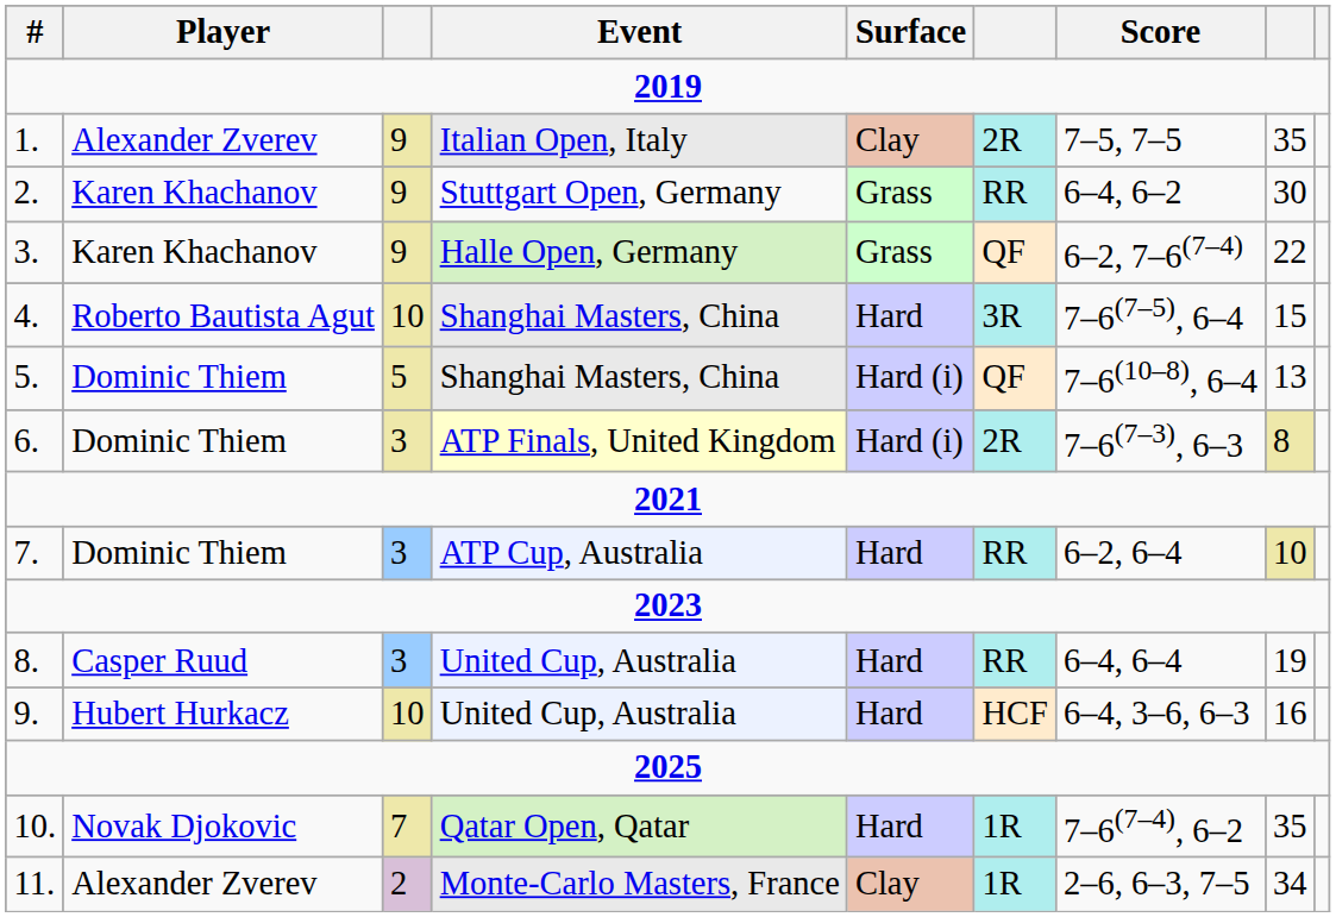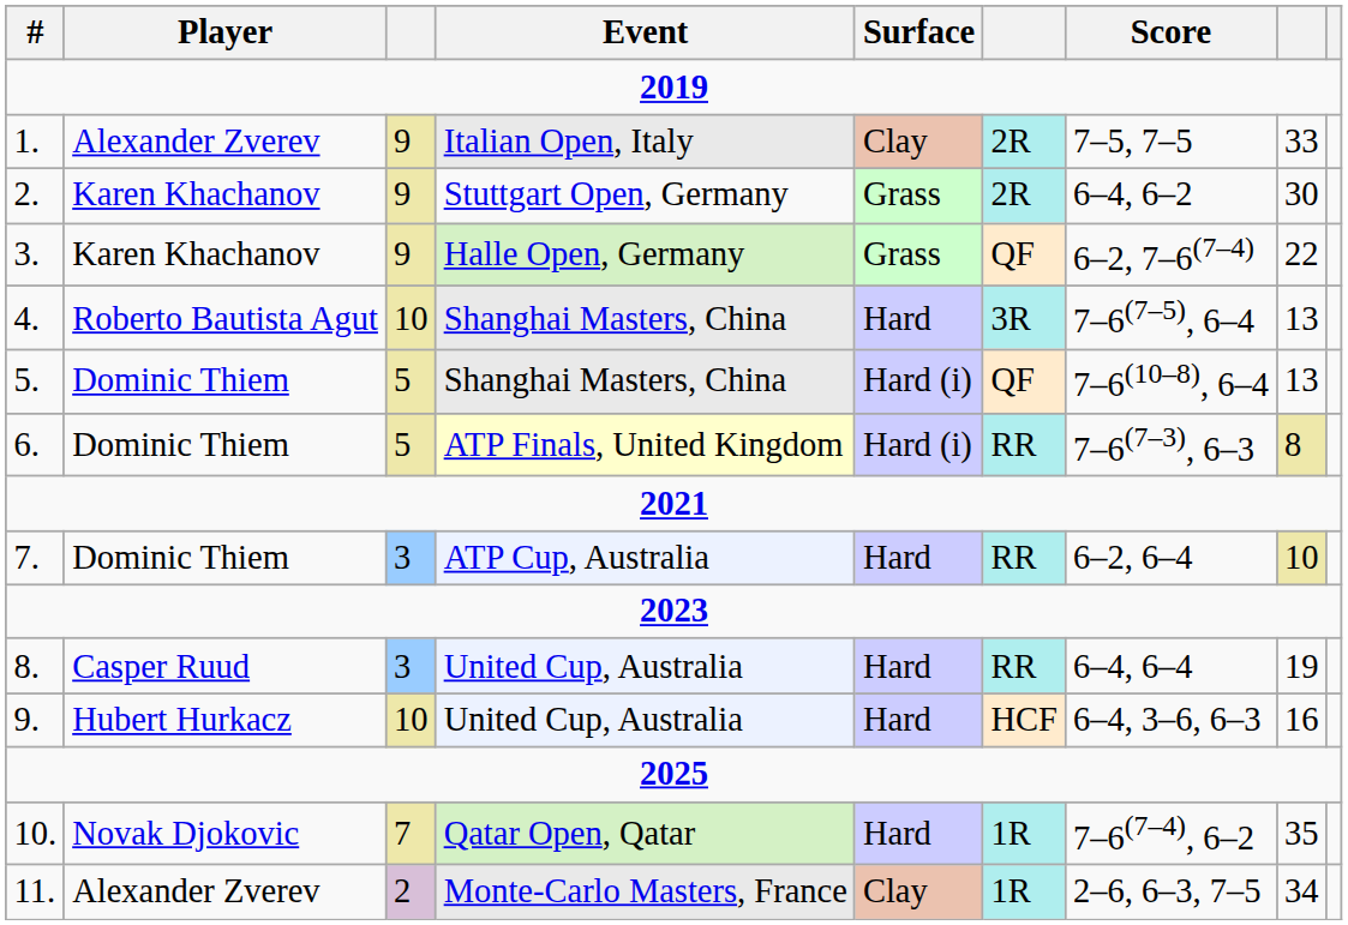 <table class="wikitable sortable">
 <tr>
 <th class="unsortable">#</th>
 <th>Player</th>
 <th></th>
 <th>Event</th>
 <th>Surface</th>
 <th class="unsortable"></th>
 <th class="unsortable">Score</th>
 <th class="unsortable"></th>
 <th class="unsortable"></th>
 </tr>
 <tr>
 <td align=center colspan=9><strong><a href='#'>2019</a></strong></td>
 </tr>
 <tr>
 <td>1.</td>
 <td> <a href='#'>Alexander Zverev</a></td>
 <td style=background:#eee8aa>9</td>
 <td style=background:#e9e9e9><a href='#'>Italian Open</a>, Italy</td>
 <td style=background:#ebc2af>Clay</td>
 <td style=background:#afeeee>2R</td>
 <td>7–5, 7–5</td>
-<td>35</td>
+<td>33</td>
 <td></td>
 </tr>
 <tr>
 <td>2.</td>
 <td> <a href='#'>Karen Khachanov</a></td>
 <td style=background:#eee8aa>9</td>
 <td><a href='#'>Stuttgart Open</a>, Germany</td>
 <td style=background:#ccffcc>Grass</td>
-<td style=background:#afeeee>RR</td>
+<td style=background:#afeeee>2R</td>
 <td>6–4, 6–2</td>
 <td>30</td>
 <td></td>
 </tr>
 <tr>
 <td>3.</td>
 <td> Karen Khachanov</td>
 <td style=background:#eee8aa>9</td>
 <td style=background:#d4f1c5><a href='#'>Halle Open</a>, Germany</td>
 <td style=background:#ccffcc>Grass</td>
 <td style=background:#ffebcd>QF</td>
 <td>6–2, 7–6<sup>(7–4)</sup></td>
 <td>22</td>
 <td></td>
 </tr>
 <tr>
 <td>4.</td>
 <td> <a href='#'>Roberto Bautista Agut</a></td>
 <td style=background:#eee8aa>10</td>
 <td style=background:#e9e9e9><a href='#'>Shanghai Masters</a>, China</td>
 <td style=background:#ccccff>Hard</td>
 <td style=background:#afeeee>3R</td>
 <td>7–6<sup>(7–5)</sup>, 6–4</td>
-<td>15</td>
+<td>13</td>
 <td></td>
 </tr>
 <tr>
 <td>5.</td>
 <td> <a href='#'>Dominic Thiem</a></td>
 <td style=background:#eee8aa>5</td>
 <td style=background:#e9e9e9>Shanghai Masters, China</td>
 <td style=background:#ccccff>Hard (i)</td>
 <td style=background:#ffebcd>QF</td>
 <td>7–6<sup>(10–8)</sup>, 6–4</td>
 <td>13</td>
 <td></td>
 </tr>
 <tr>
 <td>6.</td>
 <td> Dominic Thiem</td>
-<td style=background:#eee8aa>3</td>
+<td style=background:#eee8aa>5</td>
 <td style=background:#ffffcc><a href='#'>ATP Finals</a>, United Kingdom</td>
 <td style=background:#ccccff>Hard (i)</td>
-<td style=background:#afeeee>2R</td>
+<td style=background:#afeeee>RR</td>
 <td>7–6<sup>(7–3)</sup>, 6–3</td>
 <td style=background:#eee8aa>8</td>
 <td></td>
 </tr>
 <tr>
 <td align=center colspan=9><strong><a href='#'>2021</a></strong></td>
 </tr>
 <tr>
 <td>7.</td>
 <td> Dominic Thiem</td>
 <td style=background:#99ccff>3</td>
 <td style=background:#ecf2ff><a href='#'>ATP Cup</a>, Australia</td>
 <td style=background:#ccccff>Hard</td>
 <td style=background:#afeeee>RR</td>
 <td>6–2, 6–4</td>
 <td style=background:#eee8aa>10</td>
 <td></td>
 </tr>
 <tr>
 <td align=center colspan=9><strong><a href='#'>2023</a></strong></td>
 </tr>
 <tr>
 <td>8.</td>
 <td> <a href='#'>Casper Ruud</a></td>
 <td style=background:#99ccff>3</td>
 <td style=background:#ecf2ff><a href='#'>United Cup</a>, Australia</td>
 <td style=background:#ccccff>Hard</td>
 <td style=background:#afeeee>RR</td>
 <td>6–4, 6–4</td>
 <td>19</td>
 <td></td>
 </tr>
 <tr>
 <td>9.</td>
 <td> <a href='#'>Hubert Hurkacz</a></td>
 <td style=background:#eee8aa>10</td>
 <td style=background:#ecf2ff>United Cup, Australia</td>
 <td style=background:#ccccff>Hard</td>
 <td style=background:#ffebcd>HCF</td>
 <td>6–4, 3–6, 6–3</td>
 <td>16</td>
 <td></td>
 </tr>
 <tr>
 <td align=center colspan=9><strong><a href='#'>2025</a></strong></td>
 </tr>
 <tr>
 <td>10.</td>
 <td> <a href='#'>Novak Djokovic</a></td>
 <td style=background:#eee8aa>7</td>
 <td style=background:#d4f1c5><a href='#'>Qatar Open</a>, Qatar</td>
 <td style=background:#ccccff>Hard</td>
 <td style=background:#afeeee>1R</td>
 <td>7–6<sup>(7–4)</sup>, 6–2</td>
 <td>35</td>
 <td></td>
 </tr>
 <tr>
 <td>11.</td>
 <td> Alexander Zverev</td>
 <td style=background:thistle>2</td>
 <td style=background:#e9e9e9><a href='#'>Monte-Carlo Masters</a>, France</td>
 <td style=background:#ebc2af>Clay</td>
 <td style=background:#afeeee>1R</td>
 <td>2–6, 6–3, 7–5</td>
 <td>34</td>
 <td></td>
 </tr>
 </table>
